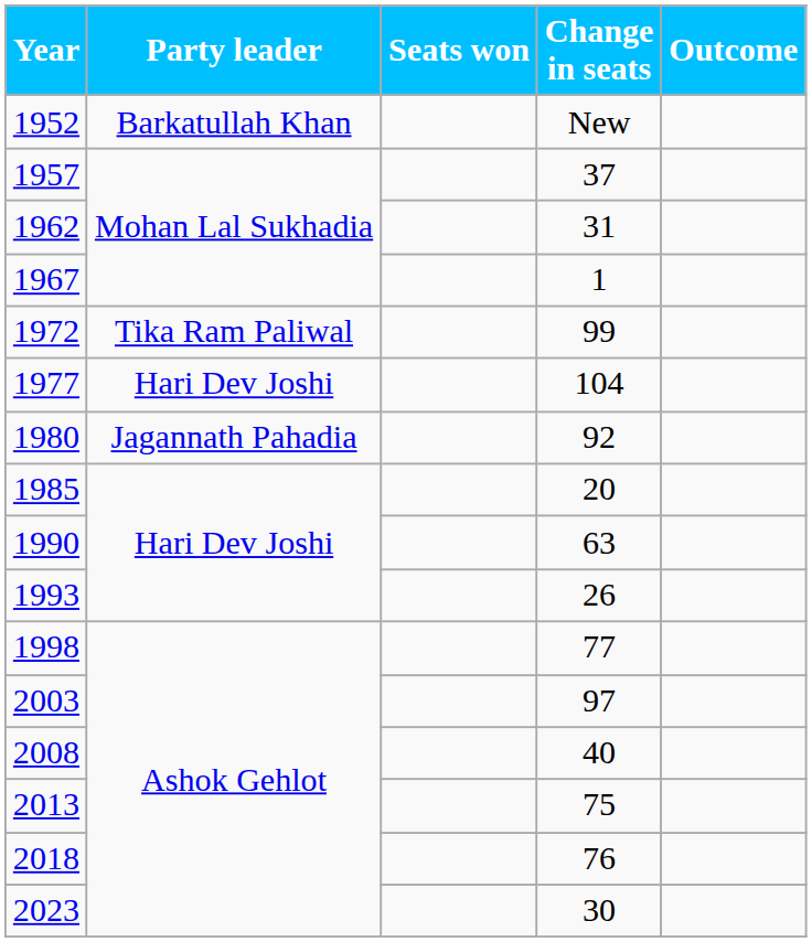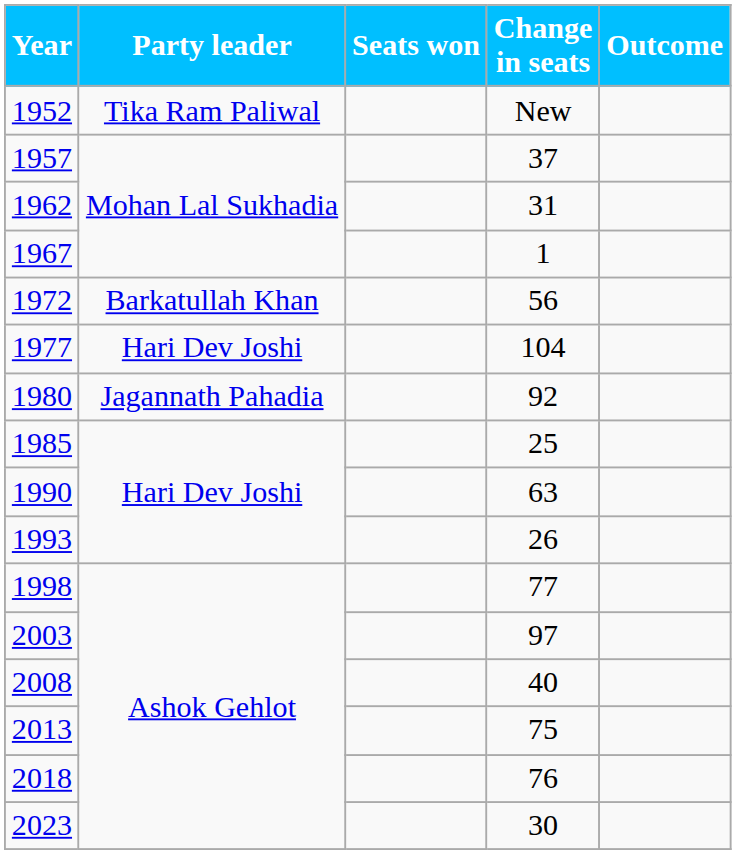 <table class="wikitable sortable" style="text-align:center;">
 <tr>
 <th Style="background-color:#00BFFF; color:white">Year</th>
 <th Style="background-color:#00BFFF; color:white">Party leader</th>
 <th Style="background-color:#00BFFF; color:white">Seats won</th>
 <th Style="background-color:#00BFFF; color:white">Change<br>in seats</th>
 <th Style="background-color:#00BFFF; color:white">Outcome</th>
 </tr>
 <tr>
 <td><a href='#'>1952</a></td>
-<td rowspan="1"><a href='#'>Barkatullah Khan</a></td>
+<td rowspan="1"><a href='#'>Tika Ram Paliwal</a></td>
 <td></td>
 <td>New</td>
 <td></td>
 </tr>
 <tr>
 <td><a href='#'>1957</a></td>
 <td rowspan="3"><a href='#'>Mohan Lal Sukhadia</a></td>
 <td></td>
 <td> 37</td>
 <td></td>
 </tr>
 <tr>
 <td><a href='#'>1962</a></td>
 <td></td>
 <td> 31</td>
 <td></td>
 </tr>
 <tr>
 <td><a href='#'>1967</a></td>
 <td></td>
 <td> 1</td>
 <td></td>
 </tr>
 <tr>
 <td><a href='#'>1972</a></td>
-<td rowspan="1"><a href='#'>Tika Ram Paliwal</a></td>
+<td rowspan="1"><a href='#'>Barkatullah Khan</a></td>
 <td></td>
-<td> 99</td>
+<td> 56</td>
 <td></td>
 </tr>
 <tr>
 <td><a href='#'>1977</a></td>
 <td rowspan="1"><a href='#'>Hari Dev Joshi</a></td>
 <td></td>
 <td> 104</td>
 <td></td>
 </tr>
 <tr>
 <td><a href='#'>1980</a></td>
 <td rowspan="1"><a href='#'>Jagannath Pahadia</a></td>
 <td></td>
 <td> 92</td>
 <td></td>
 </tr>
 <tr>
 <td><a href='#'>1985</a></td>
 <td rowspan="3"><a href='#'>Hari Dev Joshi</a></td>
 <td></td>
-<td> 20</td>
+<td> 25</td>
 <td></td>
 </tr>
 <tr>
 <td><a href='#'>1990</a></td>
 <td></td>
 <td>63</td>
 <td></td>
 </tr>
 <tr>
 <td><a href='#'>1993</a></td>
 <td></td>
 <td> 26</td>
 <td></td>
 </tr>
 <tr>
 <td><a href='#'>1998</a></td>
 <td rowspan="6"><a href='#'>Ashok Gehlot</a></td>
 <td></td>
 <td> 77</td>
 <td></td>
 </tr>
 <tr>
 <td><a href='#'>2003</a></td>
 <td></td>
 <td> 97</td>
 <td></td>
 </tr>
 <tr>
 <td><a href='#'>2008</a></td>
 <td></td>
 <td> 40</td>
 <td></td>
 </tr>
 <tr>
 <td><a href='#'>2013</a></td>
 <td></td>
 <td> 75</td>
 <td></td>
 </tr>
 <tr>
 <td><a href='#'>2018</a></td>
 <td></td>
 <td>76</td>
 <td></td>
 </tr>
 <tr>
 <td><a href='#'>2023</a></td>
 <td></td>
 <td>30</td>
 <td></td>
 </tr>
 </table>
